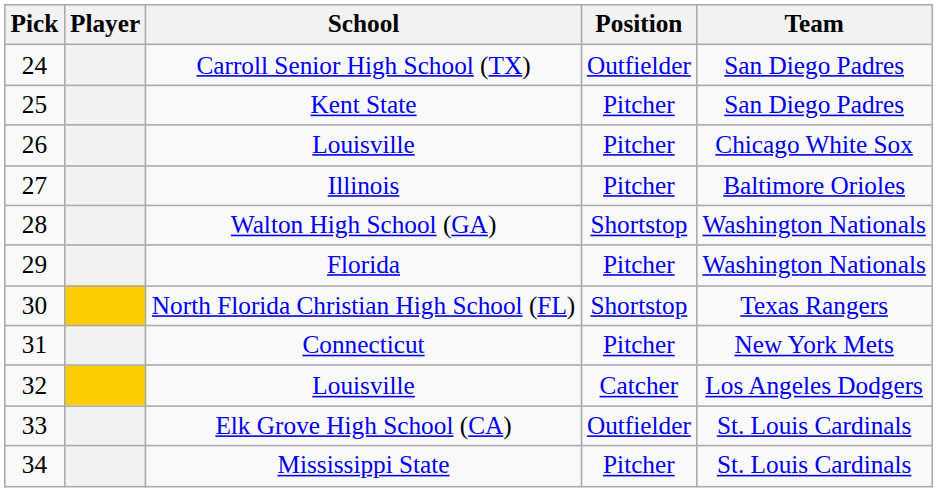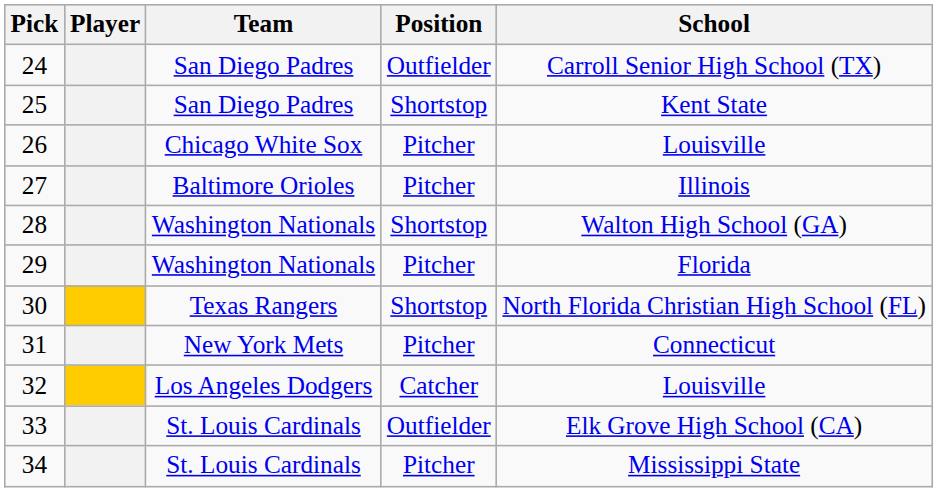 <table class="wikitable sortable plainrowheaders" style="text-align:center; width=74%">
 <tr>
 <th scope="col">Pick</th>
 <th scope="col">Player</th>
+<th scope="col">Team</th>
+<th scope="col">Position</th>
 <th scope="col">School</th>
-<th scope="col">Position</th>
-<th scope="col">Team</th>
 </tr>
 <tr>
 <td>24</td>
 <th scope="row" style="text-align:center"></th>
+<td><a href='#'>San Diego Padres</a></td>
+<td><a href='#'>Outfielder</a></td>
 <td><a href='#'>Carroll Senior High School</a> (<a href='#'>TX</a>)</td>
-<td><a href='#'>Outfielder</a></td>
-<td><a href='#'>San Diego Padres</a></td>
 </tr>
 <tr>
 <td>25</td>
 <th scope="row" style="text-align:center"></th>
+<td><a href='#'>San Diego Padres</a></td>
+<td><a href='#'>Shortstop</a></td>
 <td><a href='#'>Kent State</a></td>
-<td><a href='#'>Pitcher</a></td>
-<td><a href='#'>San Diego Padres</a></td>
 </tr>
 <tr>
 <td>26</td>
 <th scope="row" style="text-align:center"></th>
+<td><a href='#'>Chicago White Sox</a></td>
+<td><a href='#'>Pitcher</a></td>
 <td><a href='#'>Louisville</a></td>
-<td><a href='#'>Pitcher</a></td>
-<td><a href='#'>Chicago White Sox</a></td>
 </tr>
 <tr>
 <td>27</td>
 <th scope="row" style="text-align:center"></th>
+<td><a href='#'>Baltimore Orioles</a></td>
+<td><a href='#'>Pitcher</a></td>
 <td><a href='#'>Illinois</a></td>
-<td><a href='#'>Pitcher</a></td>
-<td><a href='#'>Baltimore Orioles</a></td>
 </tr>
 <tr>
 <td>28</td>
 <th scope="row" style="text-align:center"></th>
+<td><a href='#'>Washington Nationals</a></td>
+<td><a href='#'>Shortstop</a></td>
 <td><a href='#'>Walton High School</a> (<a href='#'>GA</a>)</td>
-<td><a href='#'>Shortstop</a></td>
-<td><a href='#'>Washington Nationals</a></td>
 </tr>
 <tr>
 <td>29</td>
 <th scope="row" style="text-align:center"></th>
+<td><a href='#'>Washington Nationals</a></td>
+<td><a href='#'>Pitcher</a></td>
 <td><a href='#'>Florida</a></td>
-<td><a href='#'>Pitcher</a></td>
-<td><a href='#'>Washington Nationals</a></td>
 </tr>
 <tr>
 <td>30</td>
 <th scope="row" style="text-align:center; background-color:#FFCC00"></th>
+<td><a href='#'>Texas Rangers</a></td>
+<td><a href='#'>Shortstop</a></td>
 <td><a href='#'>North Florida Christian High School</a> (<a href='#'>FL</a>)</td>
-<td><a href='#'>Shortstop</a></td>
-<td><a href='#'>Texas Rangers</a></td>
 </tr>
 <tr>
 <td>31</td>
 <th scope="row" style="text-align:center"></th>
+<td><a href='#'>New York Mets</a></td>
+<td><a href='#'>Pitcher</a></td>
 <td><a href='#'>Connecticut</a></td>
-<td><a href='#'>Pitcher</a></td>
-<td><a href='#'>New York Mets</a></td>
 </tr>
 <tr>
 <td>32</td>
 <th scope="row" style="text-align:center; background-color:#FFCC00"></th>
+<td><a href='#'>Los Angeles Dodgers</a></td>
+<td><a href='#'>Catcher</a></td>
 <td><a href='#'>Louisville</a></td>
-<td><a href='#'>Catcher</a></td>
-<td><a href='#'>Los Angeles Dodgers</a></td>
 </tr>
 <tr>
 <td>33</td>
 <th scope="row" style="text-align:center"></th>
+<td><a href='#'>St. Louis Cardinals</a></td>
+<td><a href='#'>Outfielder</a></td>
 <td><a href='#'>Elk Grove High School</a> (<a href='#'>CA</a>)</td>
-<td><a href='#'>Outfielder</a></td>
-<td><a href='#'>St. Louis Cardinals</a></td>
 </tr>
 <tr>
 <td>34</td>
 <th scope="row" style="text-align:center"></th>
+<td><a href='#'>St. Louis Cardinals</a></td>
+<td><a href='#'>Pitcher</a></td>
 <td><a href='#'>Mississippi State</a></td>
-<td><a href='#'>Pitcher</a></td>
-<td><a href='#'>St. Louis Cardinals</a></td>
 </tr>
 </table>
